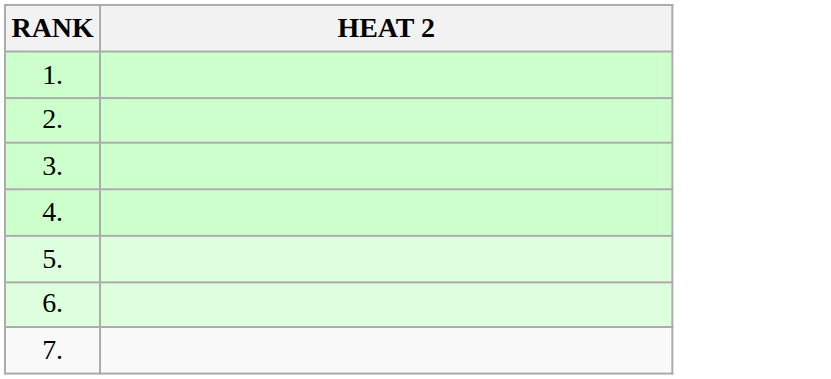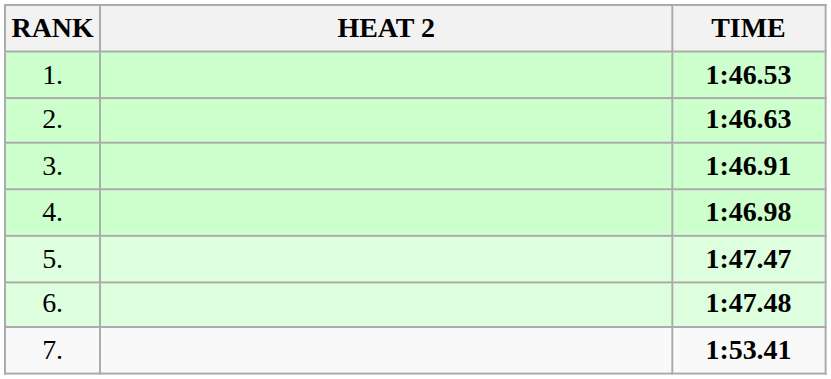 <table class="wikitable" style="border-collapse: collapse; font-size: 90%;">
 <tr>
 <th>RANK</th>
 <th style="width: 20em">HEAT 2</th>
+<th style="width: 5em">TIME</th>
 </tr>
 <tr style="background:#ccffcc;">
 <td align="center">1.</td>
 <td></td>
+<td align="center"><strong>1:46.53</strong></td>
 </tr>
 <tr style="background:#ccffcc;">
 <td align="center">2.</td>
 <td></td>
+<td align="center"><strong>1:46.63</strong></td>
 </tr>
 <tr style="background:#ccffcc;">
 <td align="center">3.</td>
 <td></td>
+<td align="center"><strong>1:46.91</strong></td>
 </tr>
 <tr style="background:#ccffcc;">
 <td align="center">4.</td>
 <td></td>
+<td align="center"><strong>1:46.98</strong></td>
 </tr>
 <tr style="background:#ddffdd;">
 <td align="center">5.</td>
 <td></td>
+<td align="center"><strong>1:47.47</strong></td>
 </tr>
 <tr style="background:#ddffdd;">
 <td align="center">6.</td>
 <td></td>
+<td align="center"><strong>1:47.48</strong></td>
 </tr>
 <tr>
 <td align="center">7.</td>
 <td></td>
+<td align="center"><strong>1:53.41</strong></td>
 </tr>
 </table>
